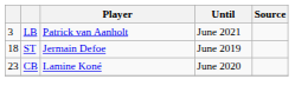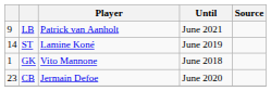 <table class="wikitable plainrowheaders sortable" style="font-size:90%">
 <tr>
 <th></th>
 <th></th>
 <th scope="col" style="width:200px;">Player</th>
 <th scope="col" style="width:70px;">Until</th>
 <th>Source</th>
 </tr>
 <tr>
-<td>3</td>
+<td>9</td>
 <td><a href='#'>LB</a></td>
 <td> <a href='#'>Patrick van Aanholt</a></td>
 <td>June 2021</td>
 <td></td>
 </tr>
 <tr>
-<td>18</td>
+<td>14</td>
 <td><a href='#'>ST</a></td>
-<td> <a href='#'>Jermain Defoe</a></td>
+<td> <a href='#'>Lamine Koné</a></td>
 <td>June 2019</td>
+<td></td>
+</tr>
+<tr>
+<td>1</td>
+<td><a href='#'>GK</a></td>
+<td> <a href='#'>Vito Mannone</a></td>
+<td>June 2018</td>
 <td></td>
 </tr>
 <tr>
 <td>23</td>
 <td><a href='#'>CB</a></td>
-<td> <a href='#'>Lamine Koné</a></td>
+<td> <a href='#'>Jermain Defoe</a></td>
 <td>June 2020</td>
 <td></td>
 </tr>
 <tr>
 </tr>
 </table>
